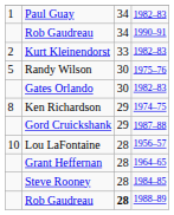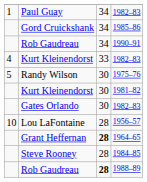 <table class="wikitable">
 <tr>
 </tr>
 <tr>
 <td>1</td>
 <td><a href='#'>Paul Guay</a></td>
 <td>34</td>
 <td style="font-size:80%;"><a href='#'>1982–83</a></td>
 </tr>
 <tr>
 <td></td>
+<td><a href='#'>Gord Cruickshank</a></td>
+<td>34</td>
+<td style="font-size:80%;"><a href='#'>1985–86</a></td>
+</tr>
+<tr>
+<td></td>
 <td><a href='#'>Rob Gaudreau</a></td>
 <td>34</td>
 <td style="font-size:80%;"><a href='#'>1990–91</a></td>
 </tr>
 <tr>
-<td>2</td>
+<td>4</td>
 <td><a href='#'>Kurt Kleinendorst</a></td>
 <td>33</td>
 <td style="font-size:80%;"><a href='#'>1982–83</a></td>
 </tr>
 <tr>
 <td>5</td>
 <td>Randy Wilson</td>
 <td>30</td>
 <td style="font-size:80%;"><a href='#'>1975–76</a></td>
 </tr>
 <tr>
 <td></td>
+<td><a href='#'>Kurt Kleinendorst</a></td>
+<td>30</td>
+<td style="font-size:80%;"><a href='#'>1981–82</a></td>
+</tr>
+<tr>
+<td></td>
 <td><a href='#'>Gates Orlando</a></td>
 <td>30</td>
 <td style="font-size:80%;"><a href='#'>1982–83</a></td>
-</tr>
-<tr>
-<td>8</td>
-<td>Ken Richardson</td>
-<td>29</td>
-<td style="font-size:80%;"><a href='#'>1974–75</a></td>
-</tr>
-<tr>
-<td></td>
-<td><a href='#'>Gord Cruickshank</a></td>
-<td>29</td>
-<td style="font-size:80%;"><a href='#'>1987–88</a></td>
 </tr>
 <tr>
 <td>10</td>
 <td>Lou LaFontaine</td>
 <td>28</td>
 <td style="font-size:80%;"><a href='#'>1956–57</a></td>
 </tr>
 <tr>
 <td></td>
 <td><a href='#'>Grant Heffernan</a></td>
-<td>28</td>
+<td><strong>28</strong></td>
 <td style="font-size:80%;"><a href='#'>1964–65</a></td>
 </tr>
 <tr>
 <td></td>
 <td><a href='#'>Steve Rooney</a></td>
 <td>28</td>
 <td style="font-size:80%;"><a href='#'>1984–85</a></td>
 </tr>
 <tr>
 <td></td>
 <td><a href='#'>Rob Gaudreau</a></td>
 <td><strong>28</strong></td>
 <td style="font-size:80%;"><a href='#'>1988–89</a></td>
 </tr>
 </table>
